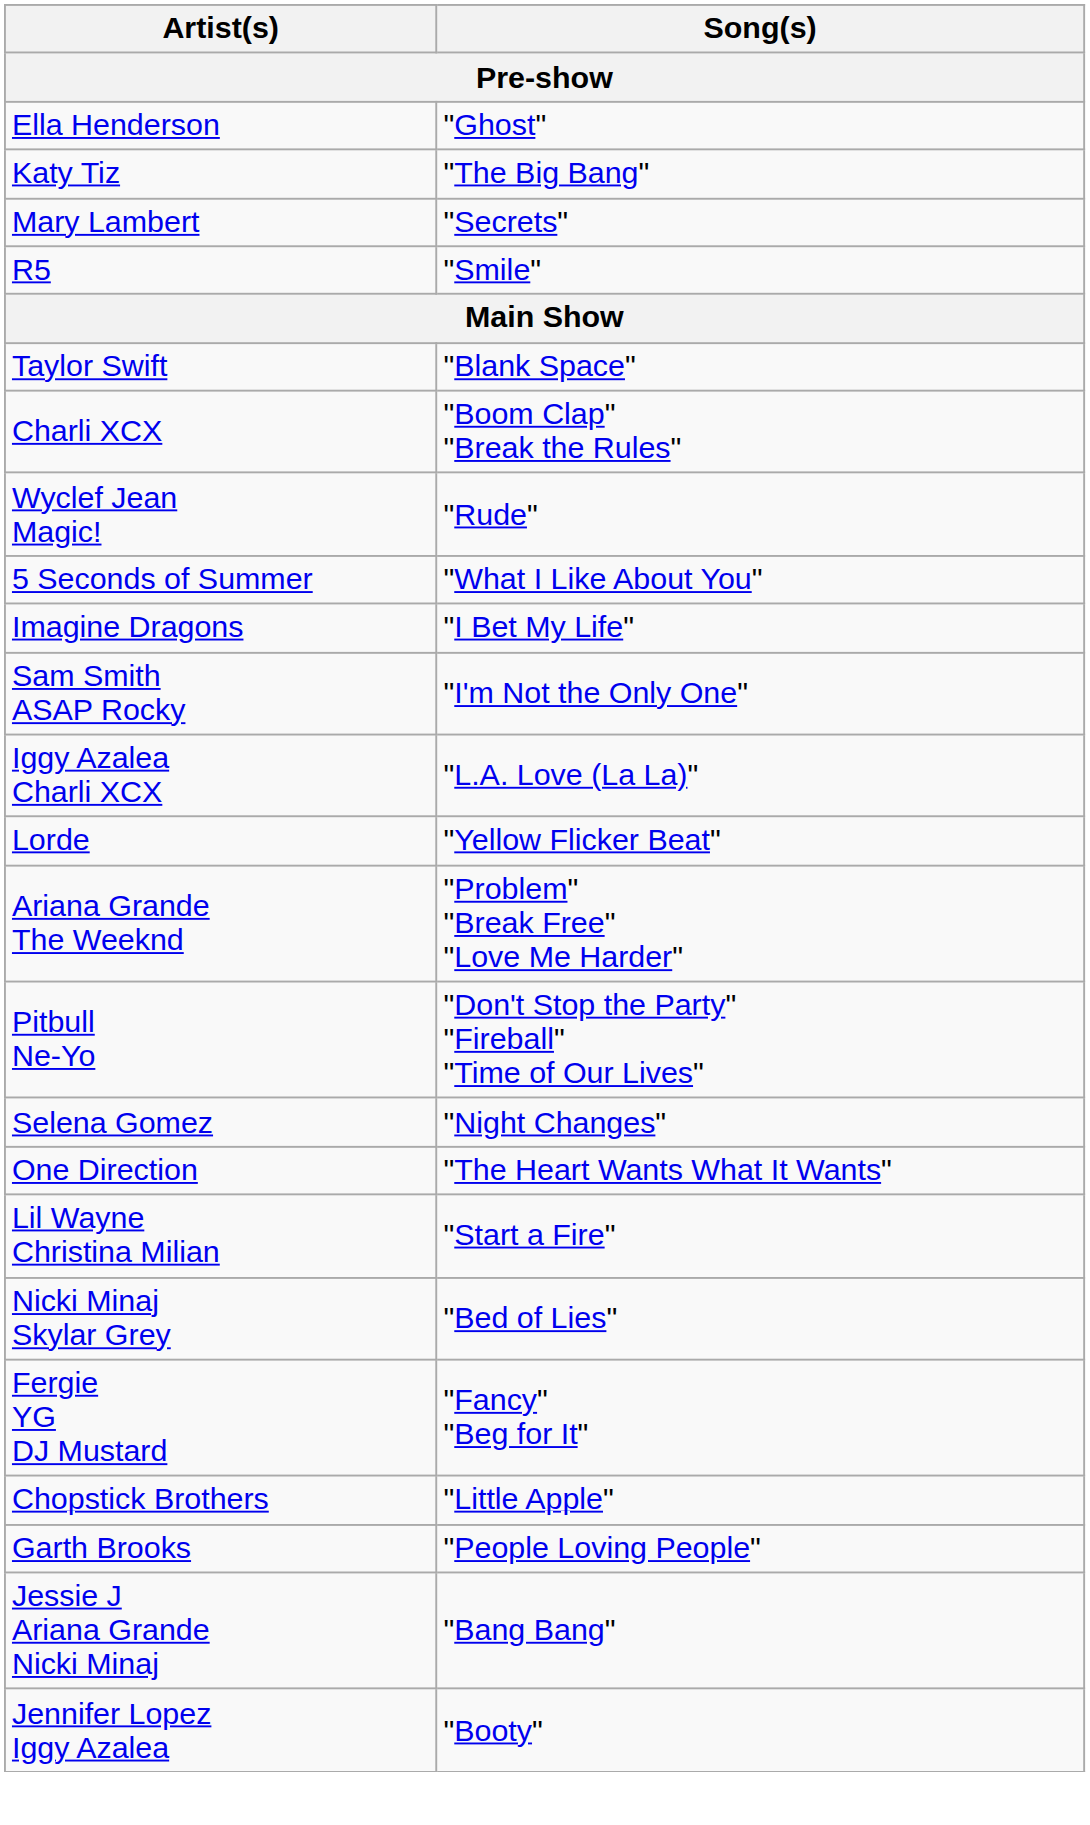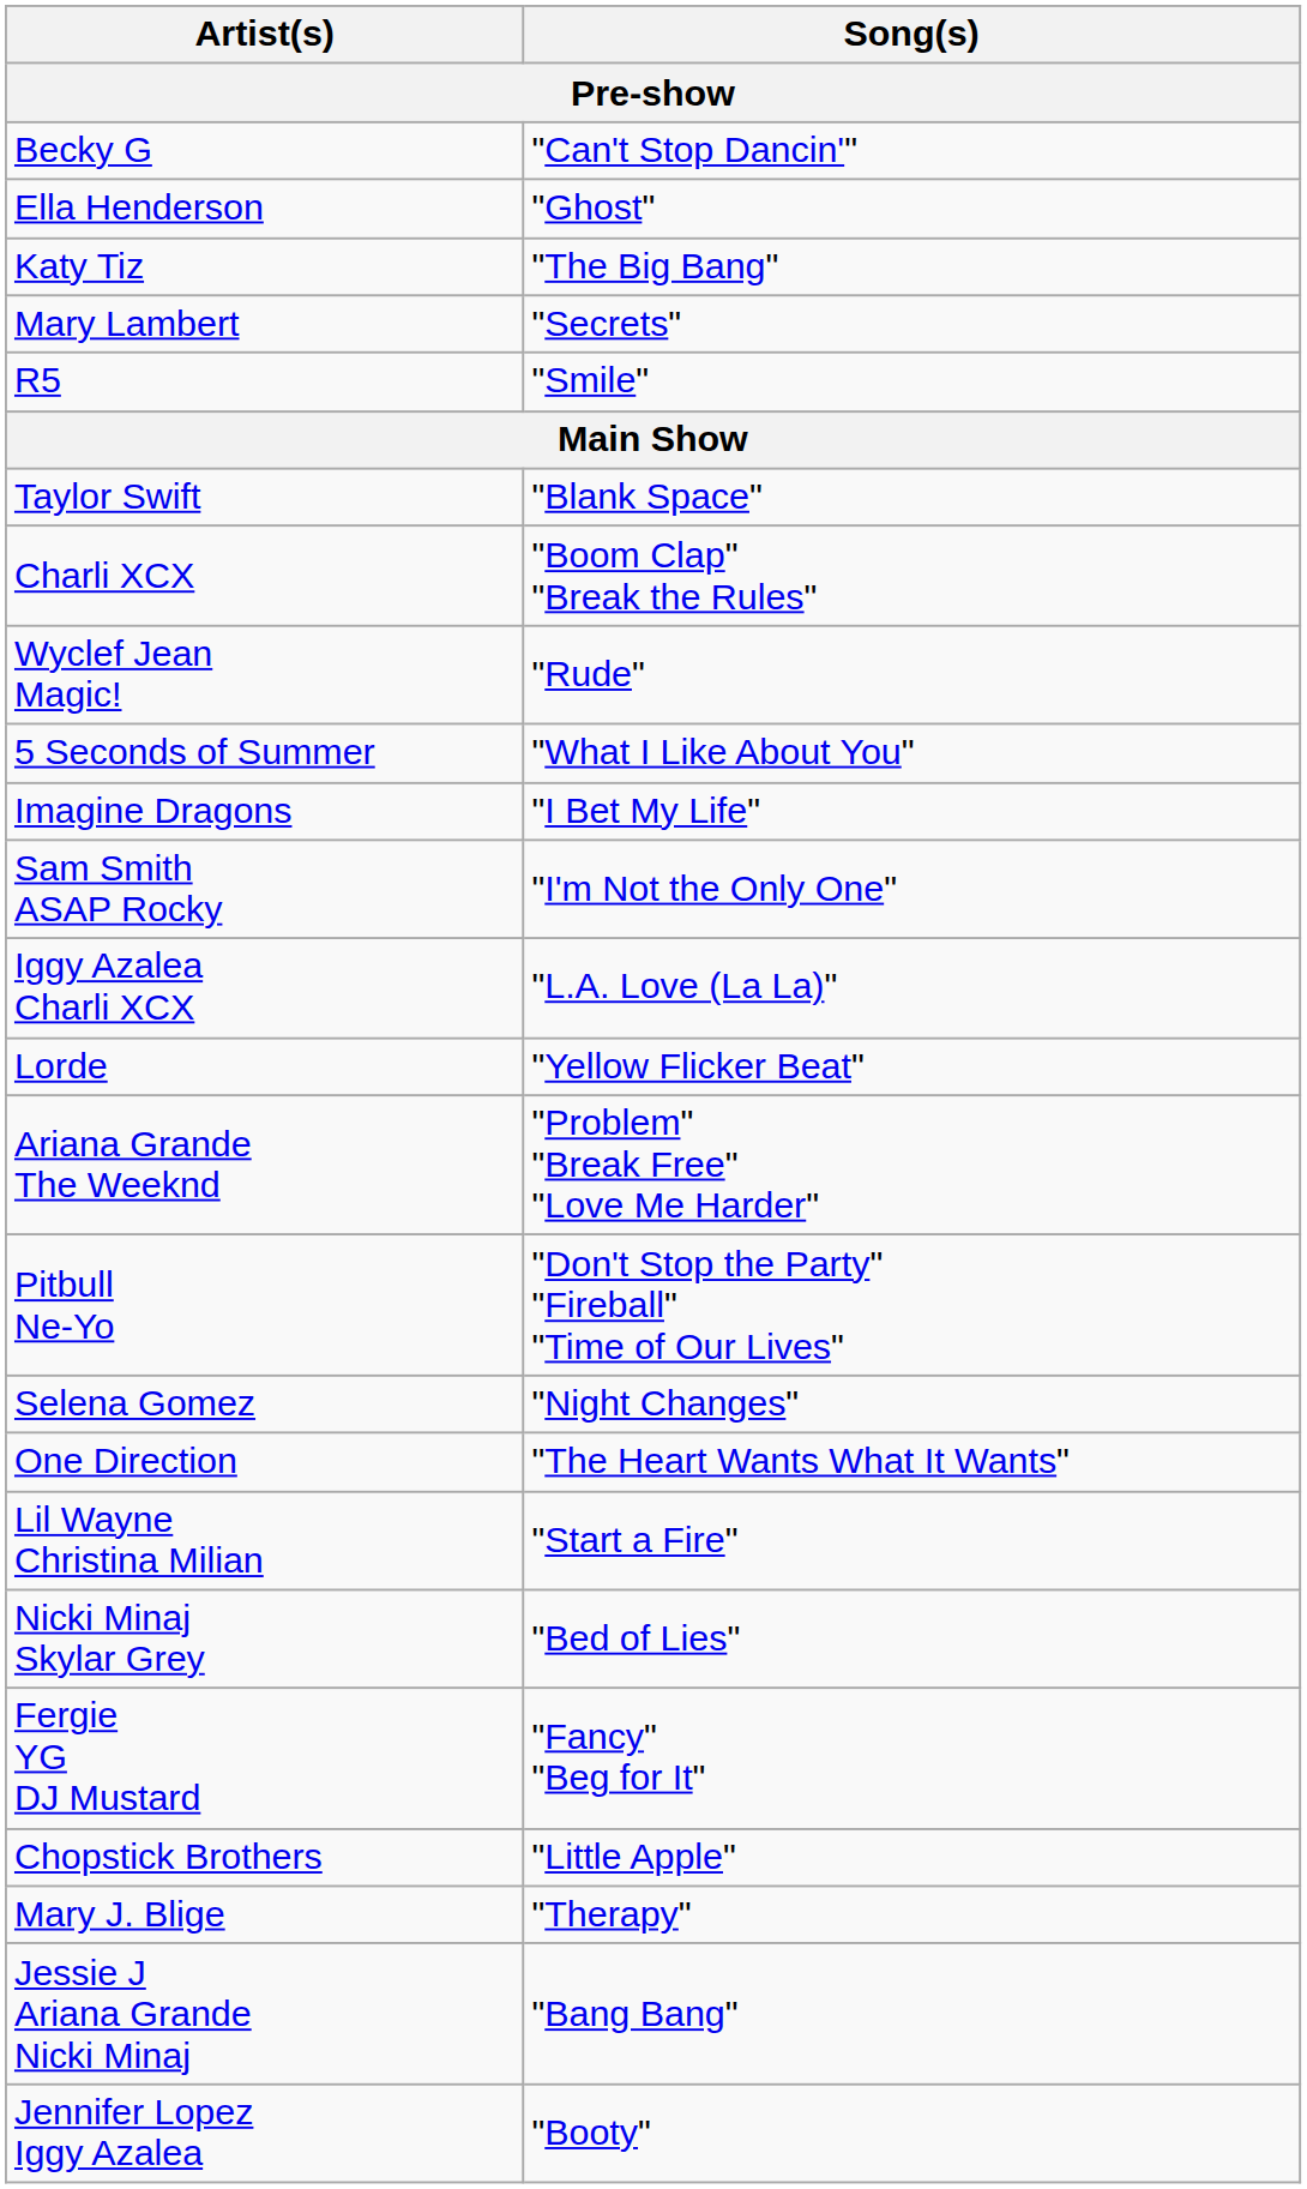 <table class="wikitable" width="45%">
 <tr>
 <th width="40%">Artist(s)</th>
 <th width="60%">Song(s)</th>
 </tr>
 <tr>
 <th colspan=2>Pre-show</th>
+</tr>
+<tr>
+<td><a href='#'>Becky G</a></td>
+<td>"<a href='#'>Can't Stop Dancin'</a>"</td>
 </tr>
 <tr>
 <td><a href='#'>Ella Henderson</a></td>
 <td>"<a href='#'>Ghost</a>"</td>
 </tr>
 <tr>
 <td><a href='#'>Katy Tiz</a></td>
 <td>"<a href='#'>The Big Bang</a>"</td>
 </tr>
 <tr>
 <td><a href='#'>Mary Lambert</a></td>
 <td>"<a href='#'>Secrets</a>"</td>
 </tr>
 <tr>
 <td><a href='#'>R5</a></td>
 <td>"<a href='#'>Smile</a>"</td>
 </tr>
 <tr>
 <th colspan="2">Main Show</th>
 </tr>
 <tr>
 <td><a href='#'>Taylor Swift</a></td>
 <td>"<a href='#'>Blank Space</a>"</td>
 </tr>
 <tr>
 <td><a href='#'>Charli XCX</a></td>
 <td>"<a href='#'>Boom Clap</a>"<br>"<a href='#'>Break the Rules</a>"</td>
 </tr>
 <tr>
 <td><a href='#'>Wyclef Jean</a><br><a href='#'>Magic!</a></td>
 <td>"<a href='#'>Rude</a>"</td>
 </tr>
 <tr>
 <td><a href='#'>5 Seconds of Summer</a></td>
 <td>"<a href='#'>What I Like About You</a>"</td>
 </tr>
 <tr>
 <td><a href='#'>Imagine Dragons</a></td>
 <td>"<a href='#'>I Bet My Life</a>"</td>
 </tr>
 <tr>
 <td><a href='#'>Sam Smith</a><br><a href='#'>ASAP Rocky</a></td>
 <td>"<a href='#'>I'm Not the Only One</a>"</td>
 </tr>
 <tr>
 <td><a href='#'>Iggy Azalea</a><br><a href='#'>Charli XCX</a></td>
 <td>"<a href='#'>L.A. Love (La La)</a>"</td>
 </tr>
 <tr>
 <td><a href='#'>Lorde</a></td>
 <td>"<a href='#'>Yellow Flicker Beat</a>"</td>
 </tr>
 <tr>
 <td><a href='#'>Ariana Grande</a><br><a href='#'>The Weeknd</a></td>
 <td>"<a href='#'>Problem</a>"<br>"<a href='#'>Break Free</a>"<br>"<a href='#'>Love Me Harder</a>"</td>
 </tr>
 <tr>
 <td><a href='#'>Pitbull</a><br><a href='#'>Ne-Yo</a></td>
 <td>"<a href='#'>Don't Stop the Party</a>"<br>"<a href='#'>Fireball</a>"<br>"<a href='#'>Time of Our Lives</a>"</td>
 </tr>
 <tr>
 <td><a href='#'>Selena Gomez</a></td>
 <td>"<a href='#'>Night Changes</a>"</td>
 </tr>
 <tr>
 <td><a href='#'>One Direction</a></td>
 <td>"<a href='#'>The Heart Wants What It Wants</a>"</td>
 </tr>
 <tr>
 <td><a href='#'>Lil Wayne</a><br><a href='#'>Christina Milian</a></td>
 <td>"<a href='#'>Start a Fire</a>"</td>
 </tr>
 <tr>
 <td><a href='#'>Nicki Minaj</a><br><a href='#'>Skylar Grey</a></td>
 <td>"<a href='#'>Bed of Lies</a>"</td>
 </tr>
 <tr>
 <td><a href='#'>Fergie</a><br><a href='#'>YG</a><br><a href='#'>DJ Mustard</a></td>
 <td>"<a href='#'>Fancy</a>"<br>"<a href='#'>Beg for It</a>"</td>
 </tr>
 <tr>
 <td><a href='#'>Chopstick Brothers</a></td>
 <td>"<a href='#'>Little Apple</a>"</td>
 </tr>
 <tr>
-<td><a href='#'>Garth Brooks</a></td>
-<td>"<a href='#'>People Loving People</a>"</td>
+<td><a href='#'>Mary J. Blige</a></td>
+<td>"<a href='#'>Therapy</a>"</td>
 </tr>
 <tr>
 <td><a href='#'>Jessie J</a><br><a href='#'>Ariana Grande</a><br><a href='#'>Nicki Minaj</a></td>
 <td>"<a href='#'>Bang Bang</a>"</td>
 </tr>
 <tr>
 <td><a href='#'>Jennifer Lopez</a><br><a href='#'>Iggy Azalea</a></td>
 <td>"<a href='#'>Booty</a>"</td>
 </tr>
 </table>
